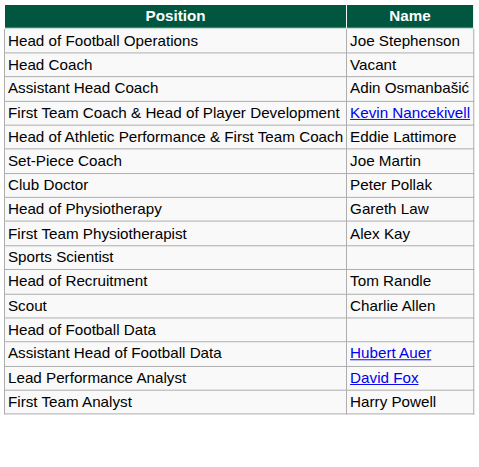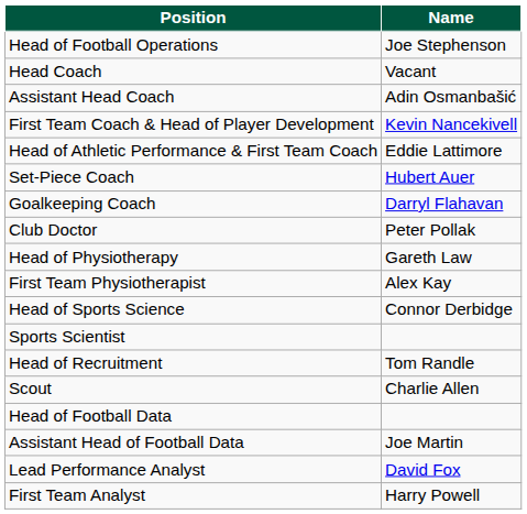 <table class="wikitable">
 <tr>
 <th style="background-color:#00563F; color:white; border: 1px solid white;" scope="col">Position</th>
 <th style="background-color:#00563F; color:white; border:1px solid white;" scope="col">Name</th>
 </tr>
 <tr>
 <td>Head of Football Operations</td>
 <td> Joe Stephenson</td>
 </tr>
 <tr>
 <td>Head Coach</td>
 <td>Vacant</td>
 </tr>
 <tr>
 <td>Assistant Head Coach</td>
 <td> Adin Osmanbašić</td>
 </tr>
 <tr>
 <td>First Team Coach & Head of Player Development</td>
 <td> <a href='#'>Kevin Nancekivell</a></td>
 </tr>
 <tr>
 <td>Head of Athletic Performance & First Team Coach</td>
 <td> Eddie Lattimore</td>
 </tr>
 <tr>
 <td>Set-Piece Coach</td>
-<td> Joe Martin</td>
+<td> <a href='#'>Hubert Auer</a></td>
+</tr>
+<tr>
+<td>Goalkeeping Coach</td>
+<td> <a href='#'>Darryl Flahavan</a></td>
 </tr>
 <tr>
 <td>Club Doctor</td>
 <td> Peter Pollak</td>
 </tr>
 <tr>
 <td>Head of Physiotherapy</td>
 <td> Gareth Law</td>
 </tr>
 <tr>
 <td>First Team Physiotherapist</td>
 <td> Alex Kay</td>
+</tr>
+<tr>
+<td>Head of Sports Science</td>
+<td> Connor Derbidge</td>
 </tr>
 <tr>
 <td>Sports Scientist</td>
 </tr>
 <tr>
 <td>Head of Recruitment</td>
 <td> Tom Randle</td>
 </tr>
 <tr>
 <td>Scout</td>
 <td> Charlie Allen</td>
 </tr>
 <tr>
 <td>Head of Football Data</td>
 </tr>
 <tr>
 <td>Assistant Head of Football Data</td>
-<td> <a href='#'>Hubert Auer</a></td>
+<td> Joe Martin</td>
 </tr>
 <tr>
 <td>Lead Performance Analyst</td>
 <td> <a href='#'>David Fox</a></td>
 </tr>
 <tr>
 <td>First Team Analyst</td>
 <td> Harry Powell</td>
 </tr>
 </table>
